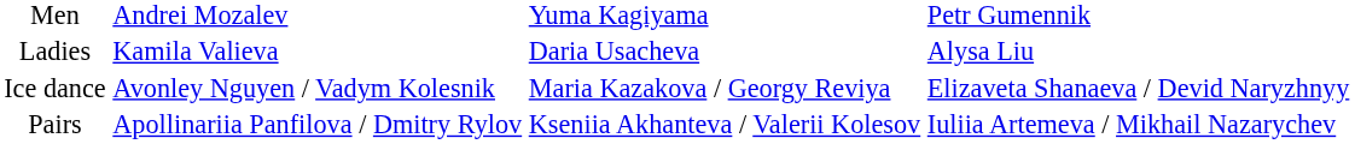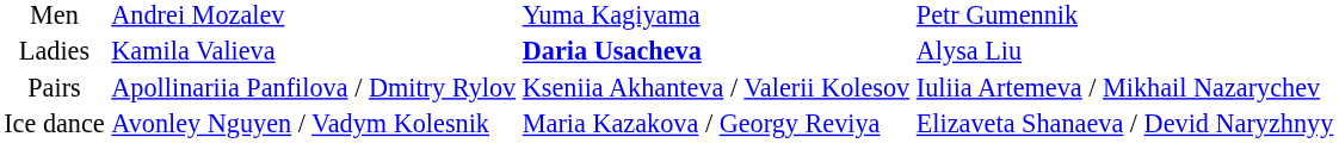 <table>
 <tr>
 <td align=center>Men</td>
 <td> <a href='#'>Andrei Mozalev</a></td>
 <td> <a href='#'>Yuma Kagiyama</a></td>
 <td> <a href='#'>Petr Gumennik</a></td>
 </tr>
 <tr>
 <td align=center>Ladies</td>
 <td> <a href='#'>Kamila Valieva</a></td>
-<td> <a href='#'>Daria Usacheva</a></td>
+<td><strong> <a href='#'>Daria Usacheva</a></strong></td>
 <td> <a href='#'>Alysa Liu</a></td>
+</tr>
+<tr>
+<td align=center>Pairs</td>
+<td> <a href='#'>Apollinariia Panfilova</a> / <a href='#'>Dmitry Rylov</a></td>
+<td> <a href='#'>Kseniia Akhanteva</a> / <a href='#'>Valerii Kolesov</a></td>
+<td> <a href='#'>Iuliia Artemeva</a> / <a href='#'>Mikhail Nazarychev</a></td>
 </tr>
 <tr>
 <td align=center>Ice dance</td>
 <td> <a href='#'>Avonley Nguyen</a> / <a href='#'>Vadym Kolesnik</a></td>
 <td> <a href='#'>Maria Kazakova</a> / <a href='#'>Georgy Reviya</a></td>
 <td> <a href='#'>Elizaveta Shanaeva</a> / <a href='#'>Devid Naryzhnyy</a></td>
 </tr>
-<tr>
-<td align=center>Pairs</td>
-<td> <a href='#'>Apollinariia Panfilova</a> / <a href='#'>Dmitry Rylov</a></td>
-<td> <a href='#'>Kseniia Akhanteva</a> / <a href='#'>Valerii Kolesov</a></td>
-<td> <a href='#'>Iuliia Artemeva</a> / <a href='#'>Mikhail Nazarychev</a></td>
-</tr>
 </table>
